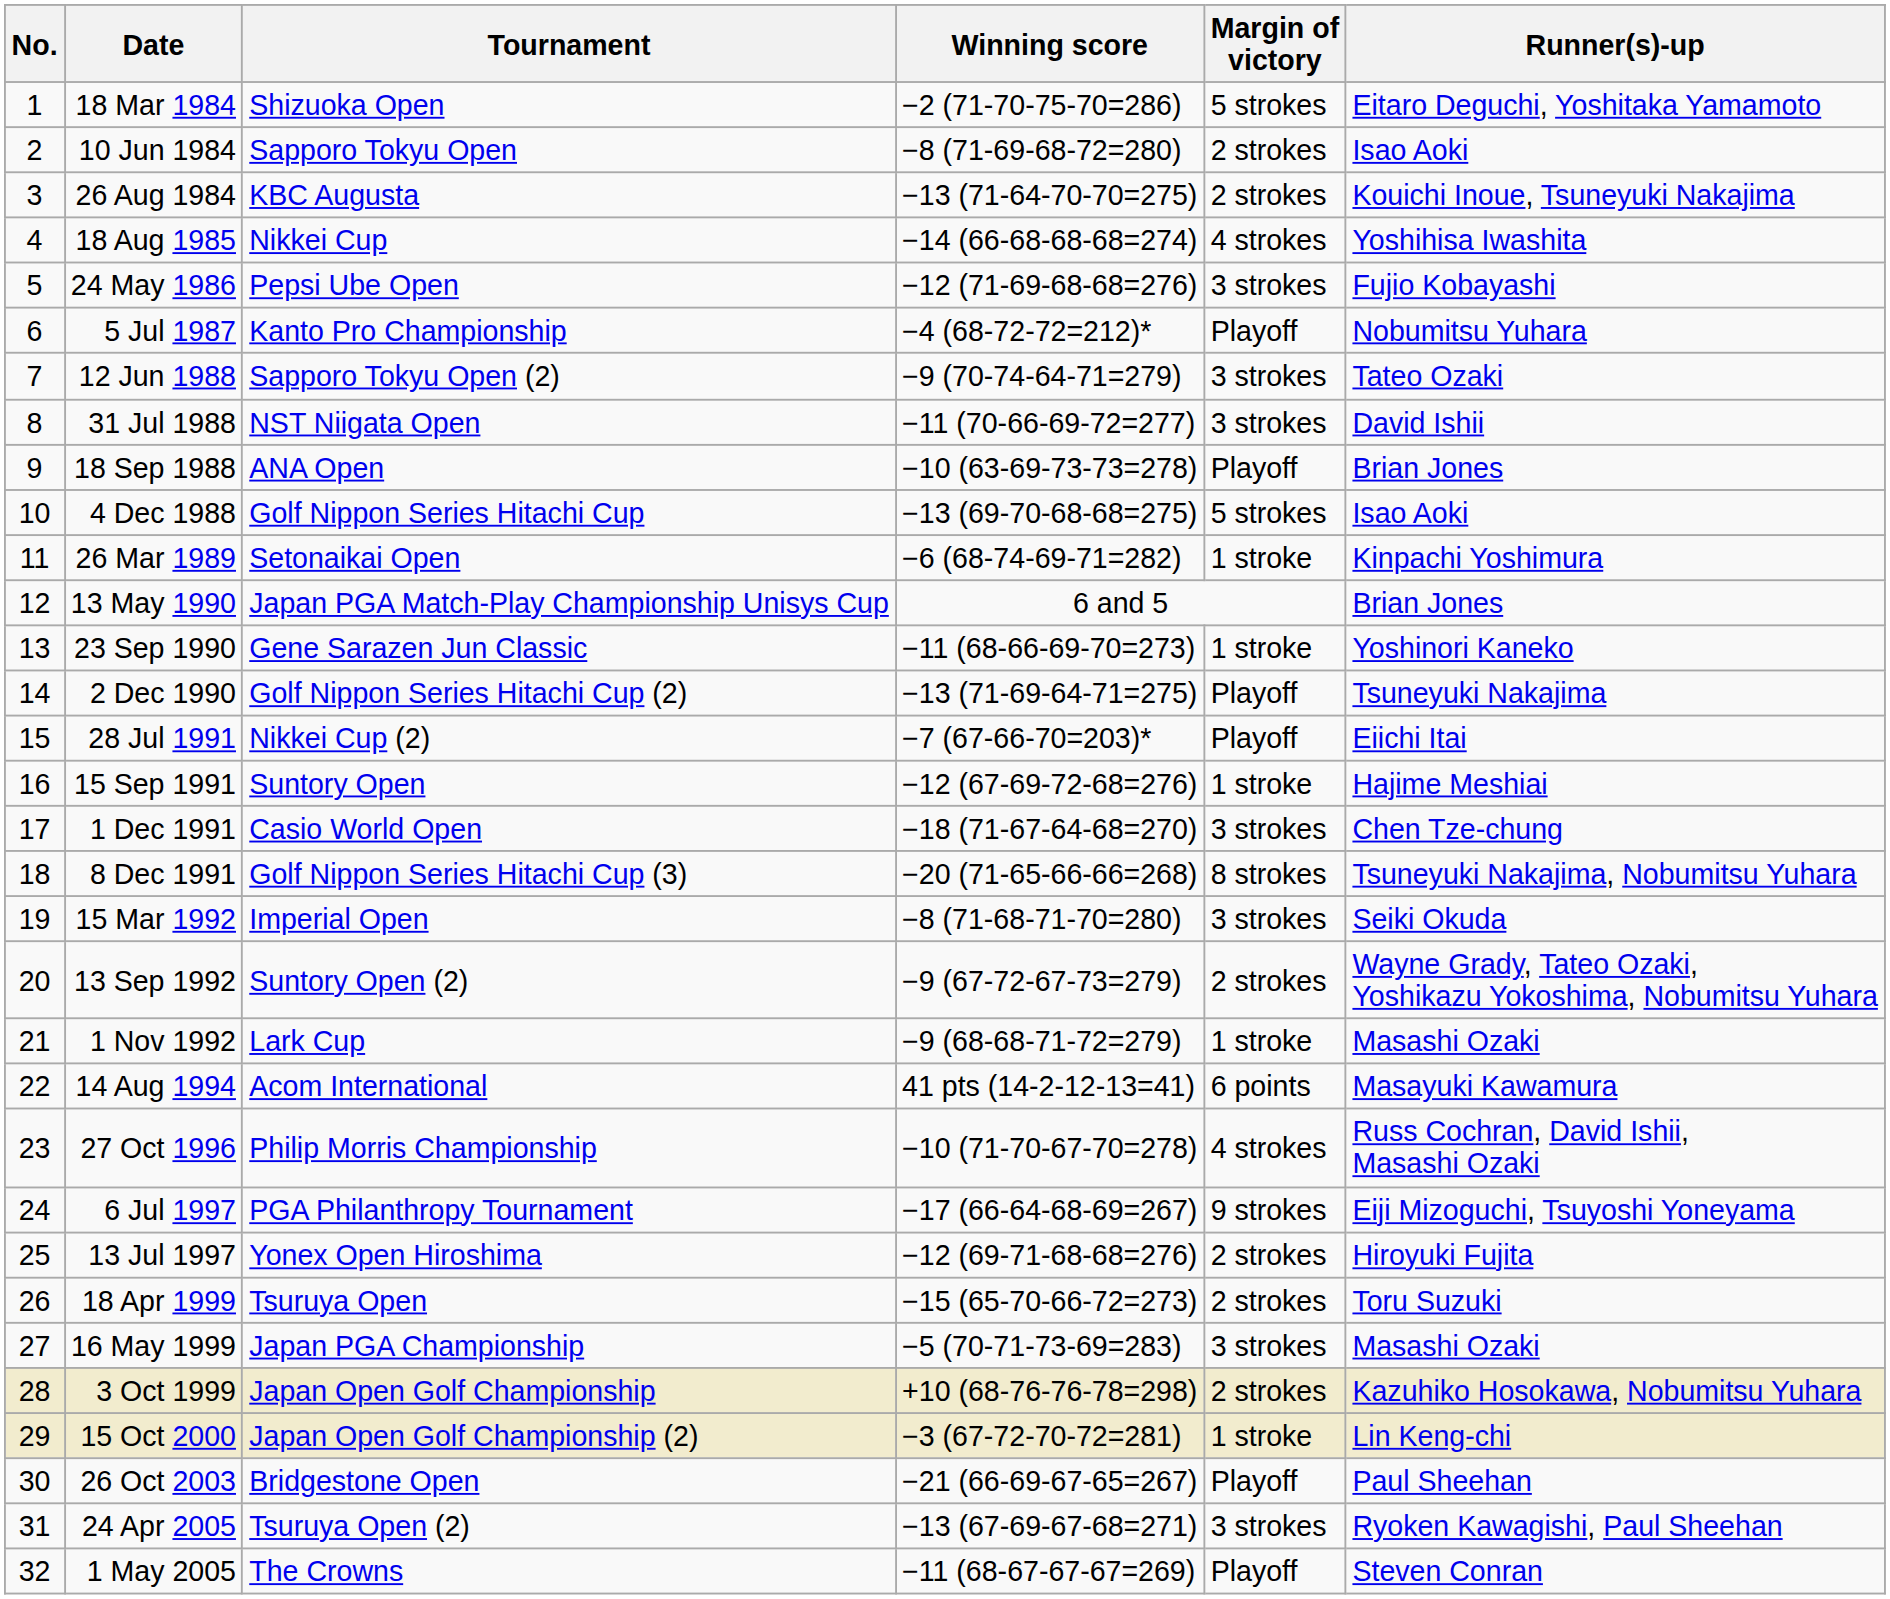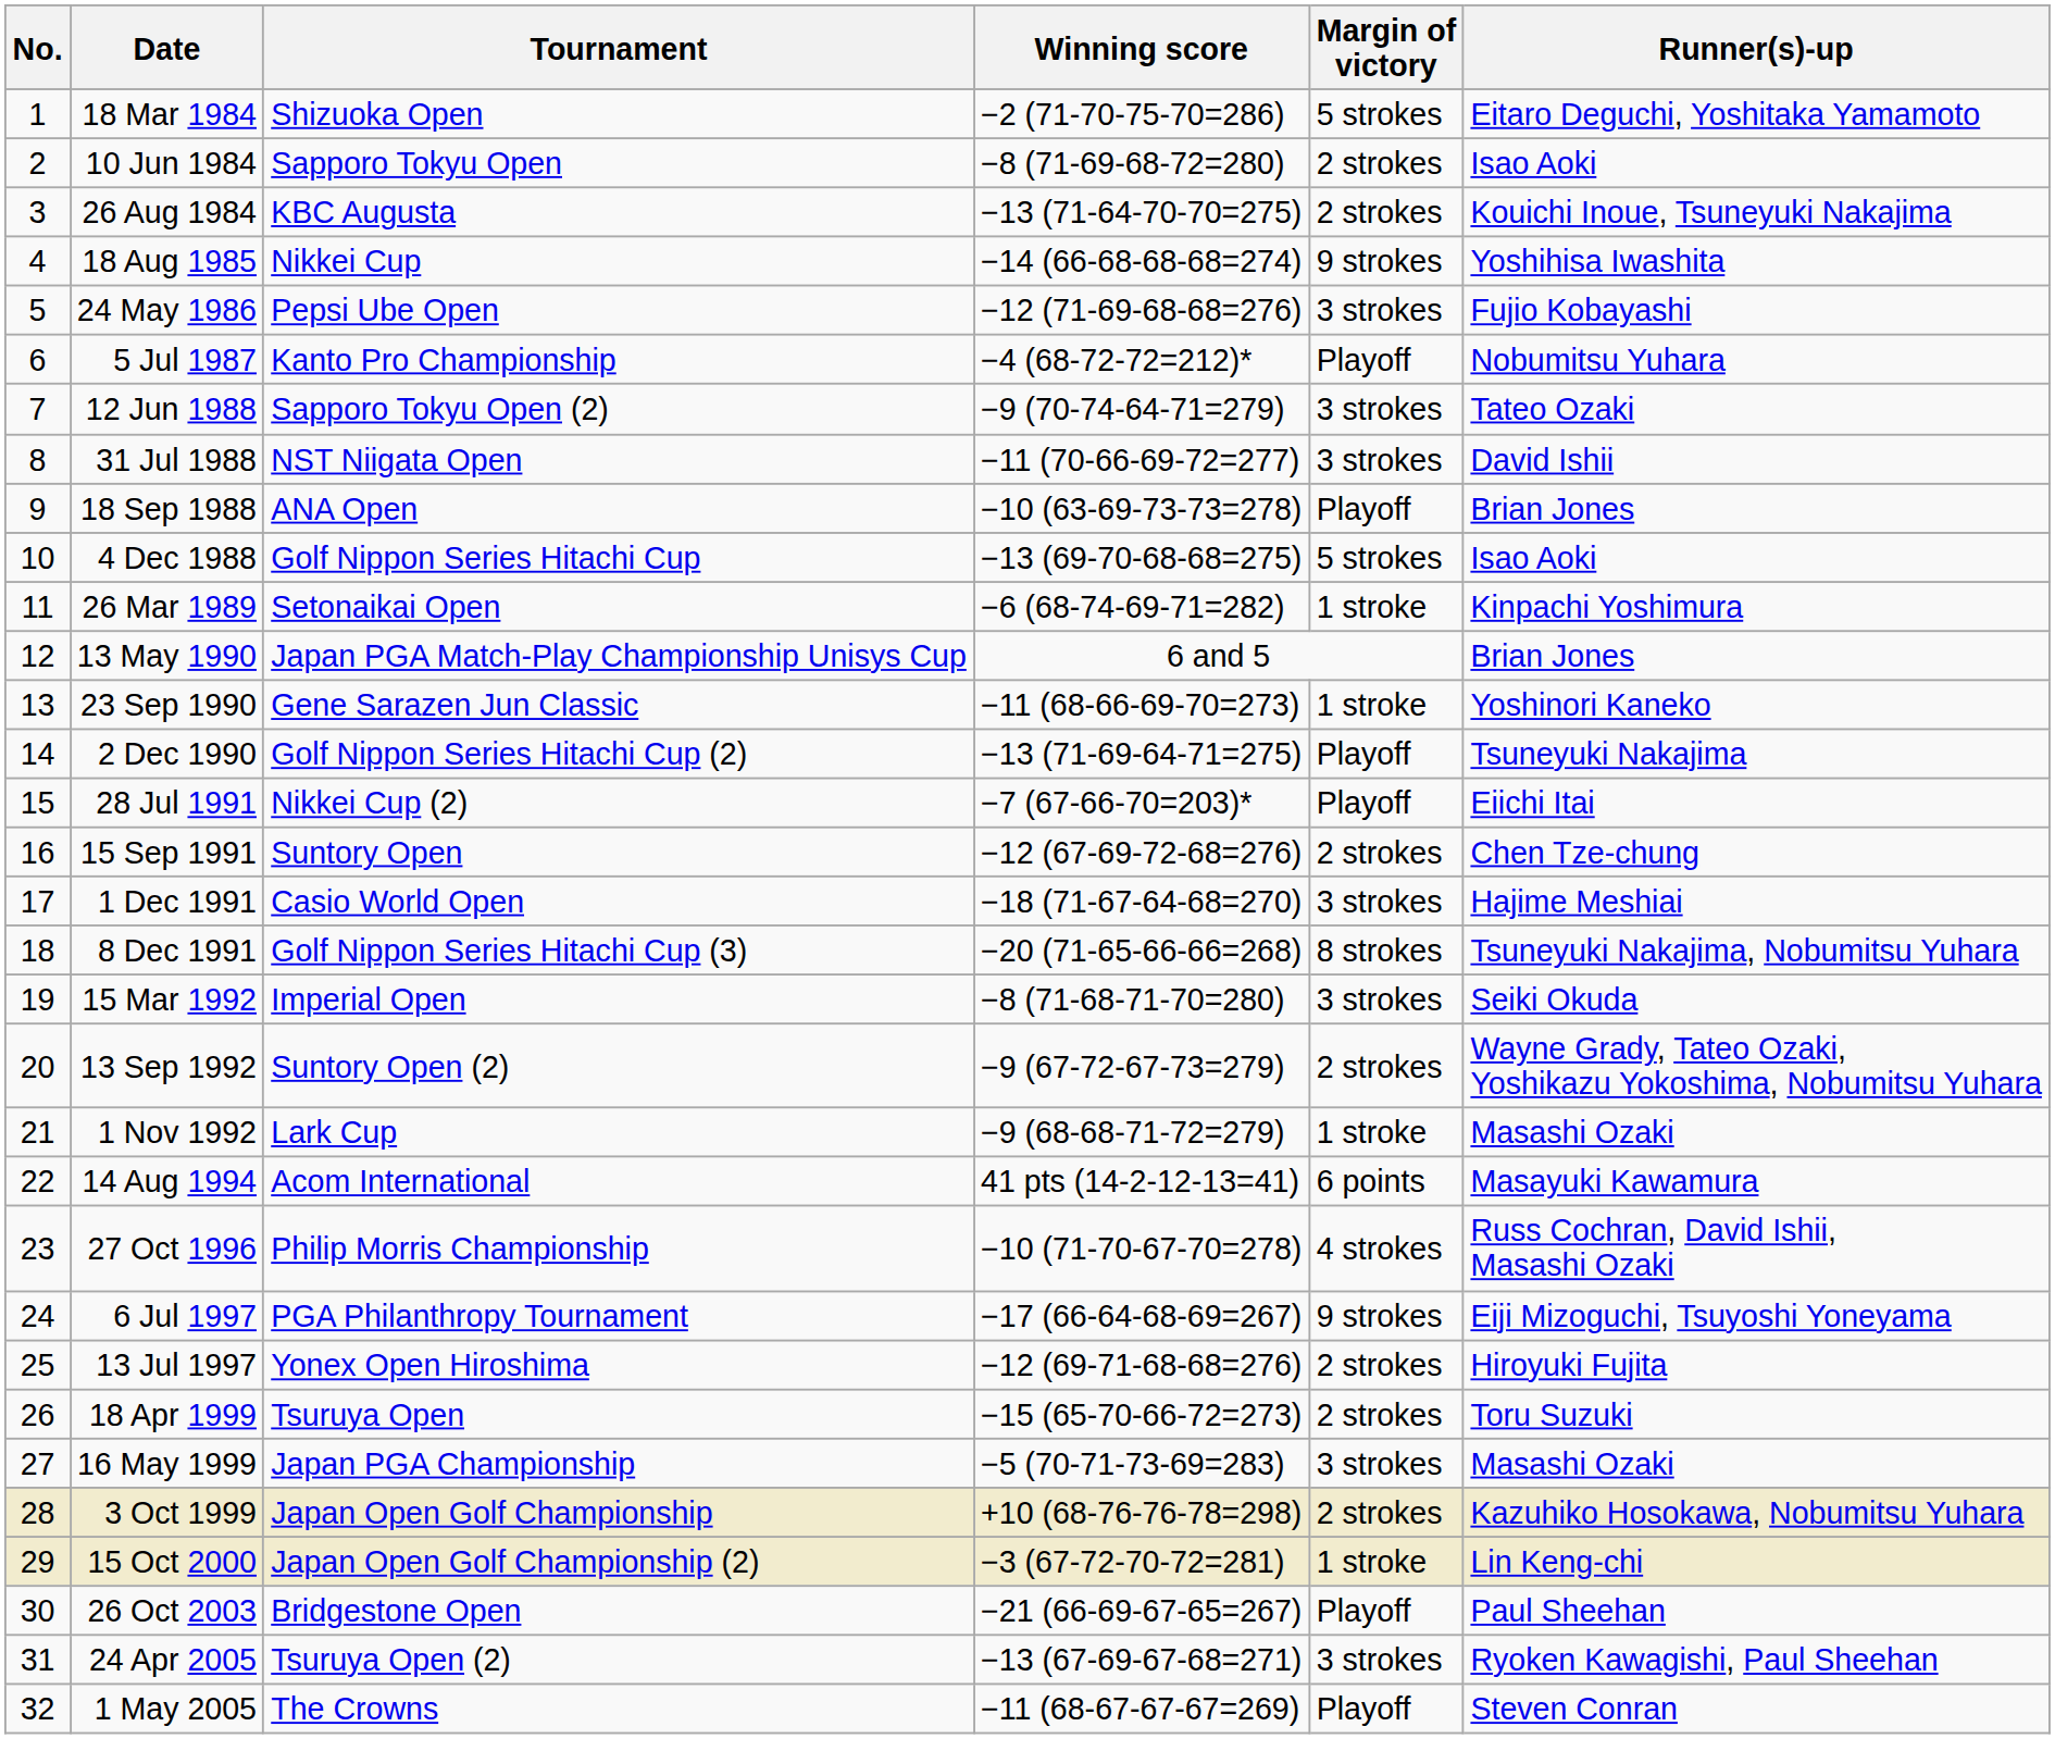 <table class="wikitable" style="font-size:95%;">
 <tr>
 <th>No.</th>
 <th>Date</th>
 <th>Tournament</th>
 <th>Winning score</th>
 <th>Margin of<br>victory</th>
 <th>Runner(s)-up</th>
 </tr>
 <tr>
 <td align=center>1</td>
 <td align=right>18 Mar <a href='#'>1984</a></td>
 <td><a href='#'>Shizuoka Open</a></td>
 <td>−2 (71-70-75-70=286)</td>
 <td>5 strokes</td>
 <td> <a href='#'>Eitaro Deguchi</a>,  <a href='#'>Yoshitaka Yamamoto</a></td>
 </tr>
 <tr>
 <td align=center>2</td>
 <td align=right>10 Jun 1984</td>
 <td><a href='#'>Sapporo Tokyu Open</a></td>
 <td>−8 (71-69-68-72=280)</td>
 <td>2 strokes</td>
 <td> <a href='#'>Isao Aoki</a></td>
 </tr>
 <tr>
 <td align=center>3</td>
 <td align=right>26 Aug 1984</td>
 <td><a href='#'>KBC Augusta</a></td>
 <td>−13 (71-64-70-70=275)</td>
 <td>2 strokes</td>
 <td> <a href='#'>Kouichi Inoue</a>,  <a href='#'>Tsuneyuki Nakajima</a></td>
 </tr>
 <tr>
 <td align=center>4</td>
 <td align=right>18 Aug <a href='#'>1985</a></td>
 <td><a href='#'>Nikkei Cup</a></td>
 <td>−14 (66-68-68-68=274)</td>
-<td>4 strokes</td>
+<td>9 strokes</td>
 <td> <a href='#'>Yoshihisa Iwashita</a></td>
 </tr>
 <tr>
 <td align=center>5</td>
 <td align=right>24 May <a href='#'>1986</a></td>
 <td><a href='#'>Pepsi Ube Open</a></td>
 <td>−12 (71-69-68-68=276)</td>
 <td>3 strokes</td>
 <td> <a href='#'>Fujio Kobayashi</a></td>
 </tr>
 <tr>
 <td align=center>6</td>
 <td align=right>5 Jul <a href='#'>1987</a></td>
 <td><a href='#'>Kanto Pro Championship</a></td>
 <td>−4 (68-72-72=212)*</td>
 <td>Playoff</td>
 <td> <a href='#'>Nobumitsu Yuhara</a></td>
 </tr>
 <tr>
 <td align=center>7</td>
 <td align=right>12 Jun <a href='#'>1988</a></td>
 <td><a href='#'>Sapporo Tokyu Open</a> (2)</td>
 <td>−9 (70-74-64-71=279)</td>
 <td>3 strokes</td>
 <td> <a href='#'>Tateo Ozaki</a></td>
 </tr>
 <tr>
 <td align=center>8</td>
 <td align=right>31 Jul 1988</td>
 <td><a href='#'>NST Niigata Open</a></td>
 <td>−11 (70-66-69-72=277)</td>
 <td>3 strokes</td>
 <td> <a href='#'>David Ishii</a></td>
 </tr>
 <tr>
 <td align=center>9</td>
 <td align=right>18 Sep 1988</td>
 <td><a href='#'>ANA Open</a></td>
 <td>−10 (63-69-73-73=278)</td>
 <td>Playoff</td>
 <td> <a href='#'>Brian Jones</a></td>
 </tr>
 <tr>
 <td align=center>10</td>
 <td align=right>4 Dec 1988</td>
 <td><a href='#'>Golf Nippon Series Hitachi Cup</a></td>
 <td>−13 (69-70-68-68=275)</td>
 <td>5 strokes</td>
 <td> <a href='#'>Isao Aoki</a></td>
 </tr>
 <tr>
 <td align=center>11</td>
 <td align=right>26 Mar <a href='#'>1989</a></td>
 <td><a href='#'>Setonaikai Open</a></td>
 <td>−6 (68-74-69-71=282)</td>
 <td>1 stroke</td>
 <td> <a href='#'>Kinpachi Yoshimura</a></td>
 </tr>
 <tr>
 <td align=center>12</td>
 <td align=right>13 May <a href='#'>1990</a></td>
 <td><a href='#'>Japan PGA Match-Play Championship Unisys Cup</a></td>
 <td colspan=2 align=center>6 and 5</td>
 <td> <a href='#'>Brian Jones</a></td>
 </tr>
 <tr>
 <td align=center>13</td>
 <td align=right>23 Sep 1990</td>
 <td><a href='#'>Gene Sarazen Jun Classic</a></td>
 <td>−11 (68-66-69-70=273)</td>
 <td>1 stroke</td>
 <td> <a href='#'>Yoshinori Kaneko</a></td>
 </tr>
 <tr>
 <td align=center>14</td>
 <td align=right>2 Dec 1990</td>
 <td><a href='#'>Golf Nippon Series Hitachi Cup</a> (2)</td>
 <td>−13 (71-69-64-71=275)</td>
 <td>Playoff</td>
 <td> <a href='#'>Tsuneyuki Nakajima</a></td>
 </tr>
 <tr>
 <td align=center>15</td>
 <td align=right>28 Jul <a href='#'>1991</a></td>
 <td><a href='#'>Nikkei Cup</a> (2)</td>
 <td>−7 (67-66-70=203)*</td>
 <td>Playoff</td>
 <td> <a href='#'>Eiichi Itai</a></td>
 </tr>
 <tr>
 <td align=center>16</td>
 <td align=right>15 Sep 1991</td>
 <td><a href='#'>Suntory Open</a></td>
 <td>−12 (67-69-72-68=276)</td>
-<td>1 stroke</td>
-<td> <a href='#'>Hajime Meshiai</a></td>
+<td>2 strokes</td>
+<td> <a href='#'>Chen Tze-chung</a></td>
 </tr>
 <tr>
 <td align=center>17</td>
 <td align=right>1 Dec 1991</td>
 <td><a href='#'>Casio World Open</a></td>
 <td>−18 (71-67-64-68=270)</td>
 <td>3 strokes</td>
-<td> <a href='#'>Chen Tze-chung</a></td>
+<td> <a href='#'>Hajime Meshiai</a></td>
 </tr>
 <tr>
 <td align=center>18</td>
 <td align=right>8 Dec 1991</td>
 <td><a href='#'>Golf Nippon Series Hitachi Cup</a> (3)</td>
 <td>−20 (71-65-66-66=268)</td>
 <td>8 strokes</td>
 <td> <a href='#'>Tsuneyuki Nakajima</a>,  <a href='#'>Nobumitsu Yuhara</a></td>
 </tr>
 <tr>
 <td align=center>19</td>
 <td align=right>15 Mar <a href='#'>1992</a></td>
 <td><a href='#'>Imperial Open</a></td>
 <td>−8 (71-68-71-70=280)</td>
 <td>3 strokes</td>
 <td> <a href='#'>Seiki Okuda</a></td>
 </tr>
 <tr>
 <td align=center>20</td>
 <td align=right>13 Sep 1992</td>
 <td><a href='#'>Suntory Open</a> (2)</td>
 <td>−9 (67-72-67-73=279)</td>
 <td>2 strokes</td>
 <td> <a href='#'>Wayne Grady</a>,  <a href='#'>Tateo Ozaki</a>,<br> <a href='#'>Yoshikazu Yokoshima</a>,  <a href='#'>Nobumitsu Yuhara</a></td>
 </tr>
 <tr>
 <td align=center>21</td>
 <td align=right>1 Nov 1992</td>
 <td><a href='#'>Lark Cup</a></td>
 <td>−9 (68-68-71-72=279)</td>
 <td>1 stroke</td>
 <td> <a href='#'>Masashi Ozaki</a></td>
 </tr>
 <tr>
 <td align=center>22</td>
 <td align=right>14 Aug <a href='#'>1994</a></td>
 <td><a href='#'>Acom International</a></td>
 <td>41 pts (14-2-12-13=41)</td>
 <td>6 points</td>
 <td> <a href='#'>Masayuki Kawamura</a></td>
 </tr>
 <tr>
 <td align=center>23</td>
 <td align=right>27 Oct <a href='#'>1996</a></td>
 <td><a href='#'>Philip Morris Championship</a></td>
 <td>−10 (71-70-67-70=278)</td>
 <td>4 strokes</td>
 <td> <a href='#'>Russ Cochran</a>,  <a href='#'>David Ishii</a>,<br> <a href='#'>Masashi Ozaki</a></td>
 </tr>
 <tr>
 <td align=center>24</td>
 <td align=right>6 Jul <a href='#'>1997</a></td>
 <td><a href='#'>PGA Philanthropy Tournament</a></td>
 <td>−17 (66-64-68-69=267)</td>
 <td>9 strokes</td>
 <td> <a href='#'>Eiji Mizoguchi</a>,  <a href='#'>Tsuyoshi Yoneyama</a></td>
 </tr>
 <tr>
 <td align=center>25</td>
 <td align=right>13 Jul 1997</td>
 <td><a href='#'>Yonex Open Hiroshima</a></td>
 <td>−12 (69-71-68-68=276)</td>
 <td>2 strokes</td>
 <td> <a href='#'>Hiroyuki Fujita</a></td>
 </tr>
 <tr>
 <td align=center>26</td>
 <td align=right>18 Apr <a href='#'>1999</a></td>
 <td><a href='#'>Tsuruya Open</a></td>
 <td>−15 (65-70-66-72=273)</td>
 <td>2 strokes</td>
 <td> <a href='#'>Toru Suzuki</a></td>
 </tr>
 <tr>
 <td align=center>27</td>
 <td align=right>16 May 1999</td>
 <td><a href='#'>Japan PGA Championship</a></td>
 <td>−5 (70-71-73-69=283)</td>
 <td>3 strokes</td>
 <td> <a href='#'>Masashi Ozaki</a></td>
 </tr>
 <tr style="background:#f2ecce;">
 <td align=center>28</td>
 <td align=right>3 Oct 1999</td>
 <td><a href='#'>Japan Open Golf Championship</a></td>
 <td>+10 (68-76-76-78=298)</td>
 <td>2 strokes</td>
 <td> <a href='#'>Kazuhiko Hosokawa</a>,  <a href='#'>Nobumitsu Yuhara</a></td>
 </tr>
 <tr style="background:#f2ecce;">
 <td align=center>29</td>
 <td align=right>15 Oct <a href='#'>2000</a></td>
 <td><a href='#'>Japan Open Golf Championship</a> (2)</td>
 <td>−3 (67-72-70-72=281)</td>
 <td>1 stroke</td>
 <td> <a href='#'>Lin Keng-chi</a></td>
 </tr>
 <tr>
 <td align=center>30</td>
 <td align=right>26 Oct <a href='#'>2003</a></td>
 <td><a href='#'>Bridgestone Open</a></td>
 <td>−21 (66-69-67-65=267)</td>
 <td>Playoff</td>
 <td> <a href='#'>Paul Sheehan</a></td>
 </tr>
 <tr>
 <td align=center>31</td>
 <td align=right>24 Apr <a href='#'>2005</a></td>
 <td><a href='#'>Tsuruya Open</a> (2)</td>
 <td>−13 (67-69-67-68=271)</td>
 <td>3 strokes</td>
 <td> <a href='#'>Ryoken Kawagishi</a>,  <a href='#'>Paul Sheehan</a></td>
 </tr>
 <tr>
 <td align=center>32</td>
 <td align=right>1 May 2005</td>
 <td><a href='#'>The Crowns</a></td>
 <td>−11 (68-67-67-67=269)</td>
 <td>Playoff</td>
 <td> <a href='#'>Steven Conran</a></td>
 </tr>
 </table>
